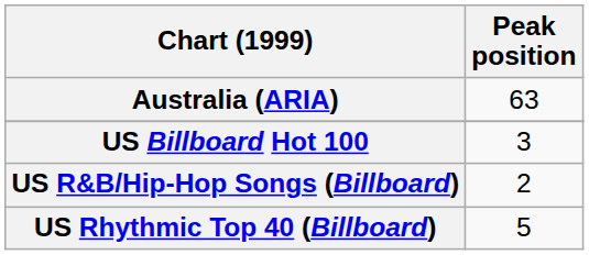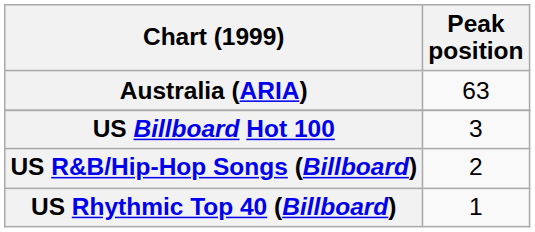 <table class="wikitable sortable plainrowheaders">
 <tr>
 <th>Chart (1999)</th>
 <th>Peak<br>position</th>
 </tr>
 <tr>
 <th scope="row">Australia (<a href='#'>ARIA</a>)</th>
 <td align="center">63</td>
 </tr>
 <tr>
 </tr>
 <tr>
 </tr>
 <tr>
 </tr>
 <tr>
 </tr>
 <tr>
 </tr>
 <tr>
 <th scope="row">US <em><a href='#'>Billboard</a></em> <a href='#'>Hot 100</a></th>
 <td align="center">3</td>
 </tr>
 <tr>
 <th scope="row">US <a href='#'>R&B/Hip-Hop Songs</a> (<em><a href='#'>Billboard</a></em>)</th>
 <td align="center">2</td>
 </tr>
 <tr>
 <th scope="row">US <a href='#'>Rhythmic Top 40</a> (<em><a href='#'>Billboard</a></em>)</th>
-<td align="center">5</td>
+<td align="center">1</td>
 </tr>
 </table>
